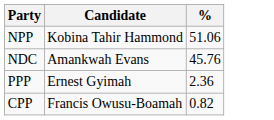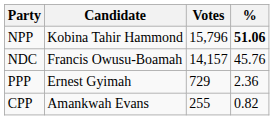 <table class="wikitable">
 <tr>
 <th>Party</th>
 <th>Candidate</th>
+<th>Votes</th>
 <th>%</th>
 </tr>
 <tr>
 <td>NPP</td>
 <td>Kobina Tahir Hammond</td>
-<td>51.06</td>
+<td>15,796</td>
+<td><strong>51.06</strong></td>
 </tr>
 <tr>
 <td>NDC</td>
-<td>Amankwah Evans</td>
+<td>Francis Owusu-Boamah</td>
+<td>14,157</td>
 <td>45.76</td>
 </tr>
 <tr>
 <td>PPP</td>
 <td>Ernest Gyimah</td>
+<td>729</td>
 <td>2.36</td>
 </tr>
 <tr>
 <td>CPP</td>
-<td>Francis Owusu-Boamah</td>
+<td>Amankwah Evans</td>
+<td>255</td>
 <td>0.82</td>
 </tr>
 </table>
